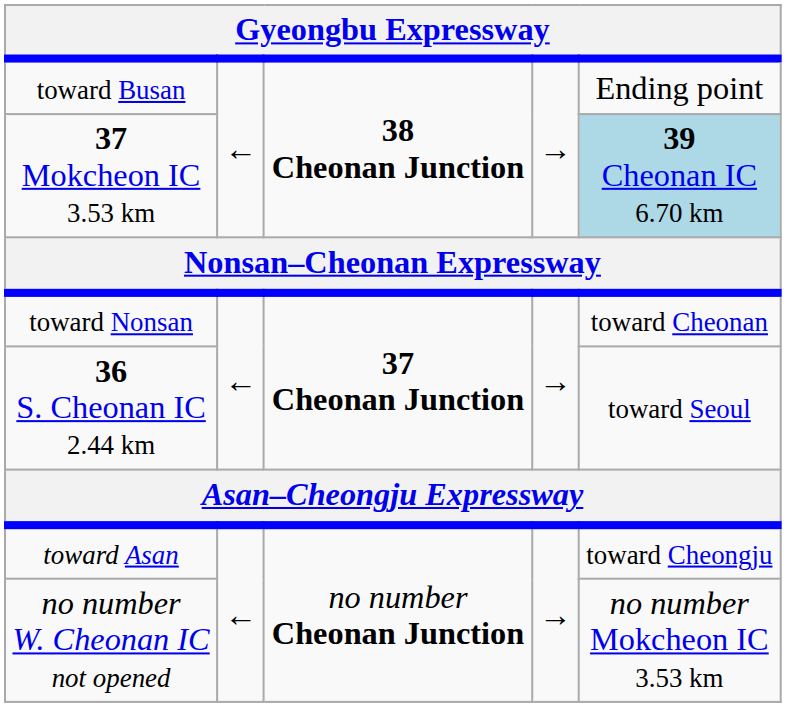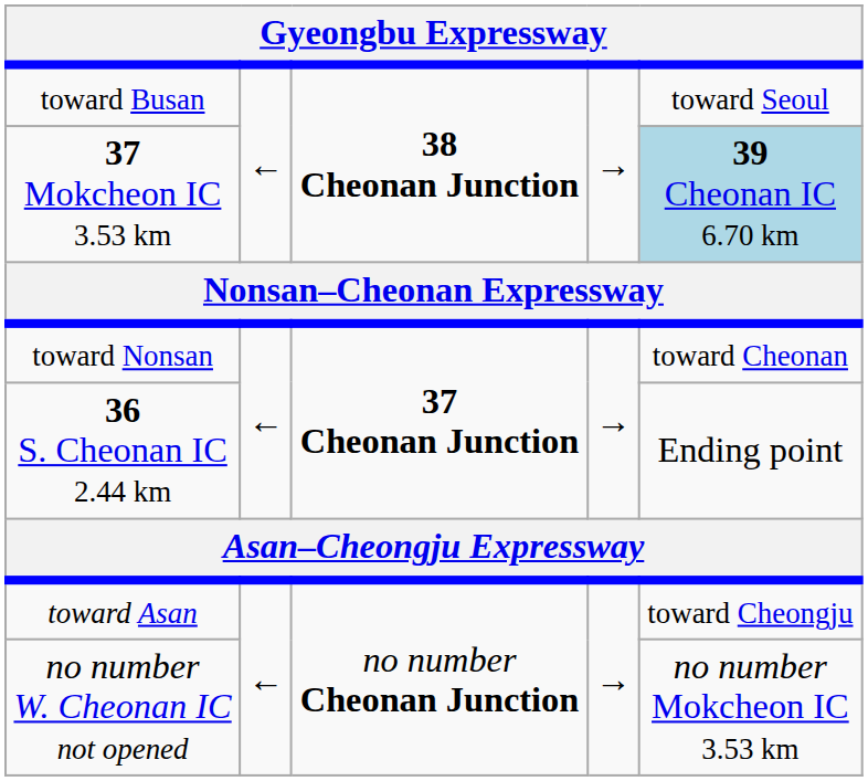 <table class="wikitable" style="text-align: center;">
 <tr style="border-bottom:solid 0.25em blue;">
 <th colspan="5"> <a href='#'>Gyeongbu Expressway</a></th>
 </tr>
 <tr>
 <td><small>toward <a href='#'>Busan</a></small></td>
 <td rowspan="2">←</td>
 <td rowspan="2"><strong>38</strong><br><strong>Cheonan Junction</strong></td>
 <td rowspan="2">→</td>
-<td>Ending point</td>
+<td><small>toward <a href='#'>Seoul</a></small></td>
 </tr>
 <tr>
 <td><strong>37</strong><br><a href='#'>Mokcheon IC</a><br><small>3.53 km</small></td>
 <td style="background: lightblue;"><strong>39</strong><br><a href='#'>Cheonan IC</a><br><small>6.70 km</small></td>
 </tr>
 <tr style="border-bottom:solid 0.25em blue;">
 <th colspan="5"> <a href='#'>Nonsan–Cheonan Expressway</a></th>
 </tr>
 <tr>
 <td><small>toward <a href='#'>Nonsan</a></small></td>
 <td rowspan="2">←</td>
 <td rowspan="2"><strong>37</strong><br><strong>Cheonan Junction</strong></td>
 <td rowspan="2">→</td>
 <td><small>toward <a href='#'>Cheonan</a></small></td>
 </tr>
 <tr>
 <td><strong>36</strong><br><a href='#'>S. Cheonan IC</a><br><small>2.44 km</small></td>
-<td><small>toward <a href='#'>Seoul</a></small></td>
+<td>Ending point</td>
 </tr>
 <tr style="border-bottom:solid 0.25em blue;">
 <th colspan="5"> <em><a href='#'>Asan–Cheongju Expressway</a></em></th>
 </tr>
 <tr>
 <td><small><em>toward <a href='#'>Asan</a></em></small></td>
 <td rowspan="2">←</td>
 <td rowspan="2"><em>no number</em><br><strong>Cheonan Junction</strong></td>
 <td rowspan="2">→</td>
 <td><small>toward <a href='#'>Cheongju</a></small></td>
 </tr>
 <tr>
 <td><em>no number</em><br><em><a href='#'>W. Cheonan IC</a></em><br><small><em>not opened</em></small></td>
 <td><em>no number</em><br><a href='#'>Mokcheon IC</a><br><small>3.53 km</small></td>
 </tr>
 </table>
